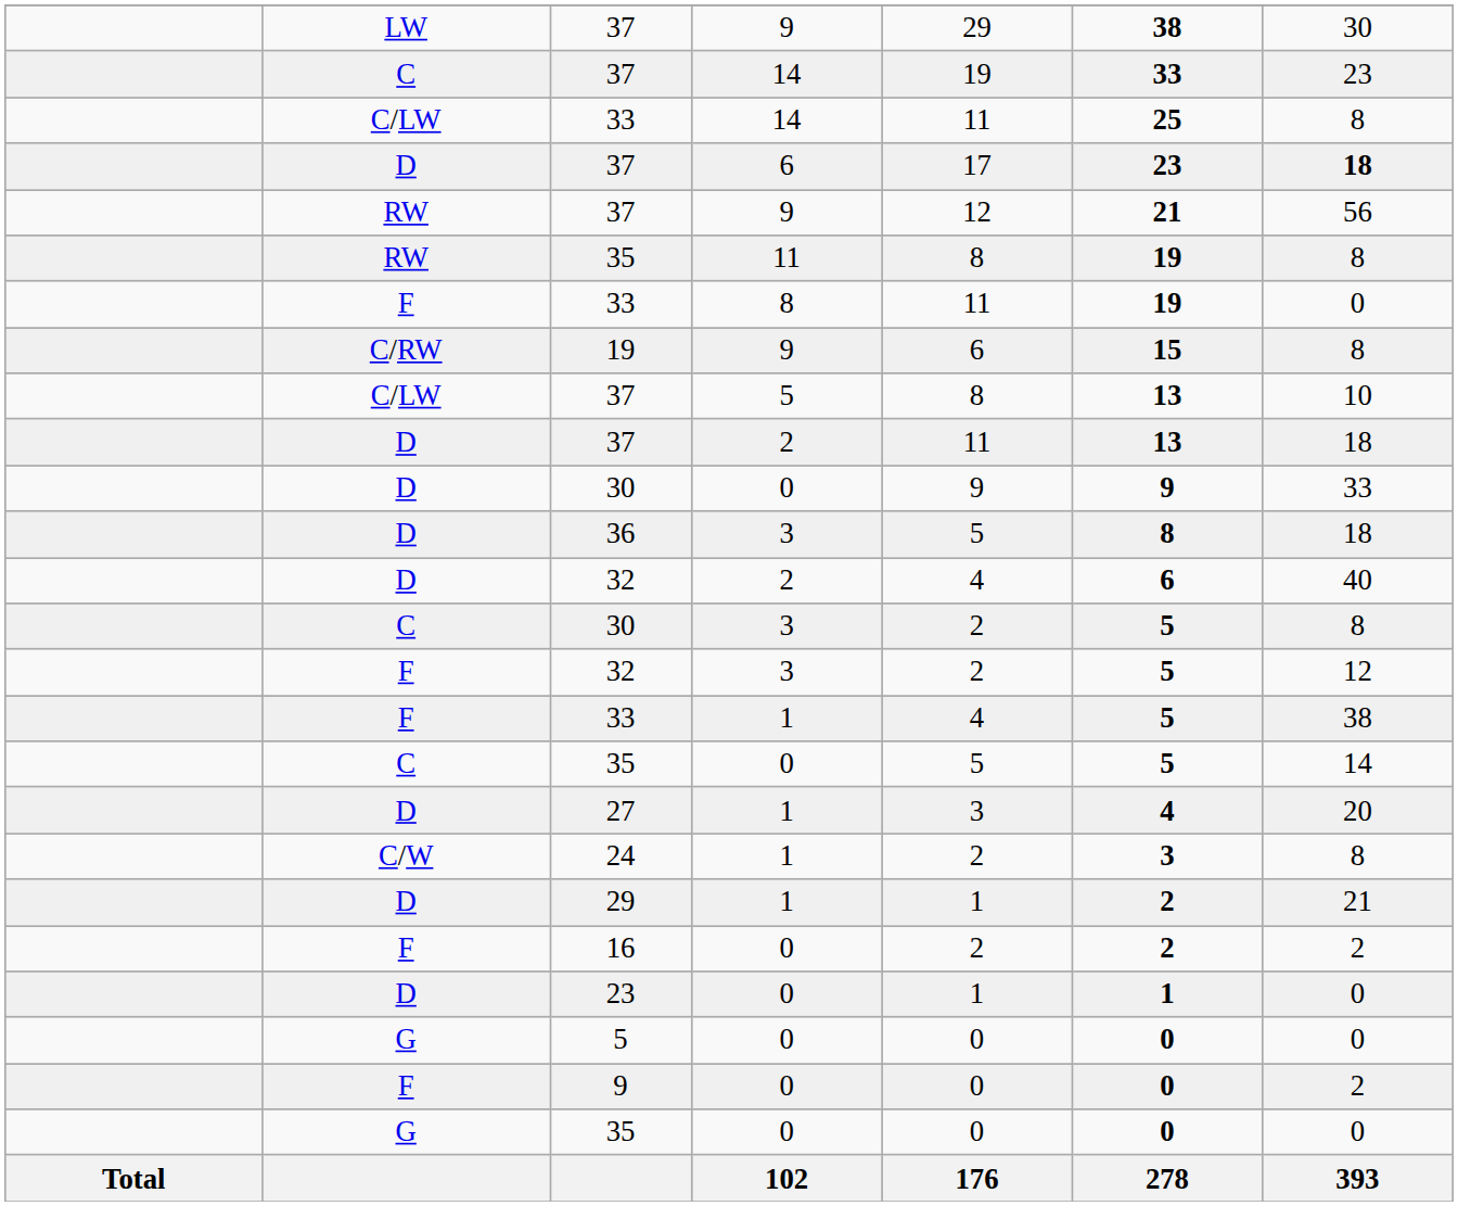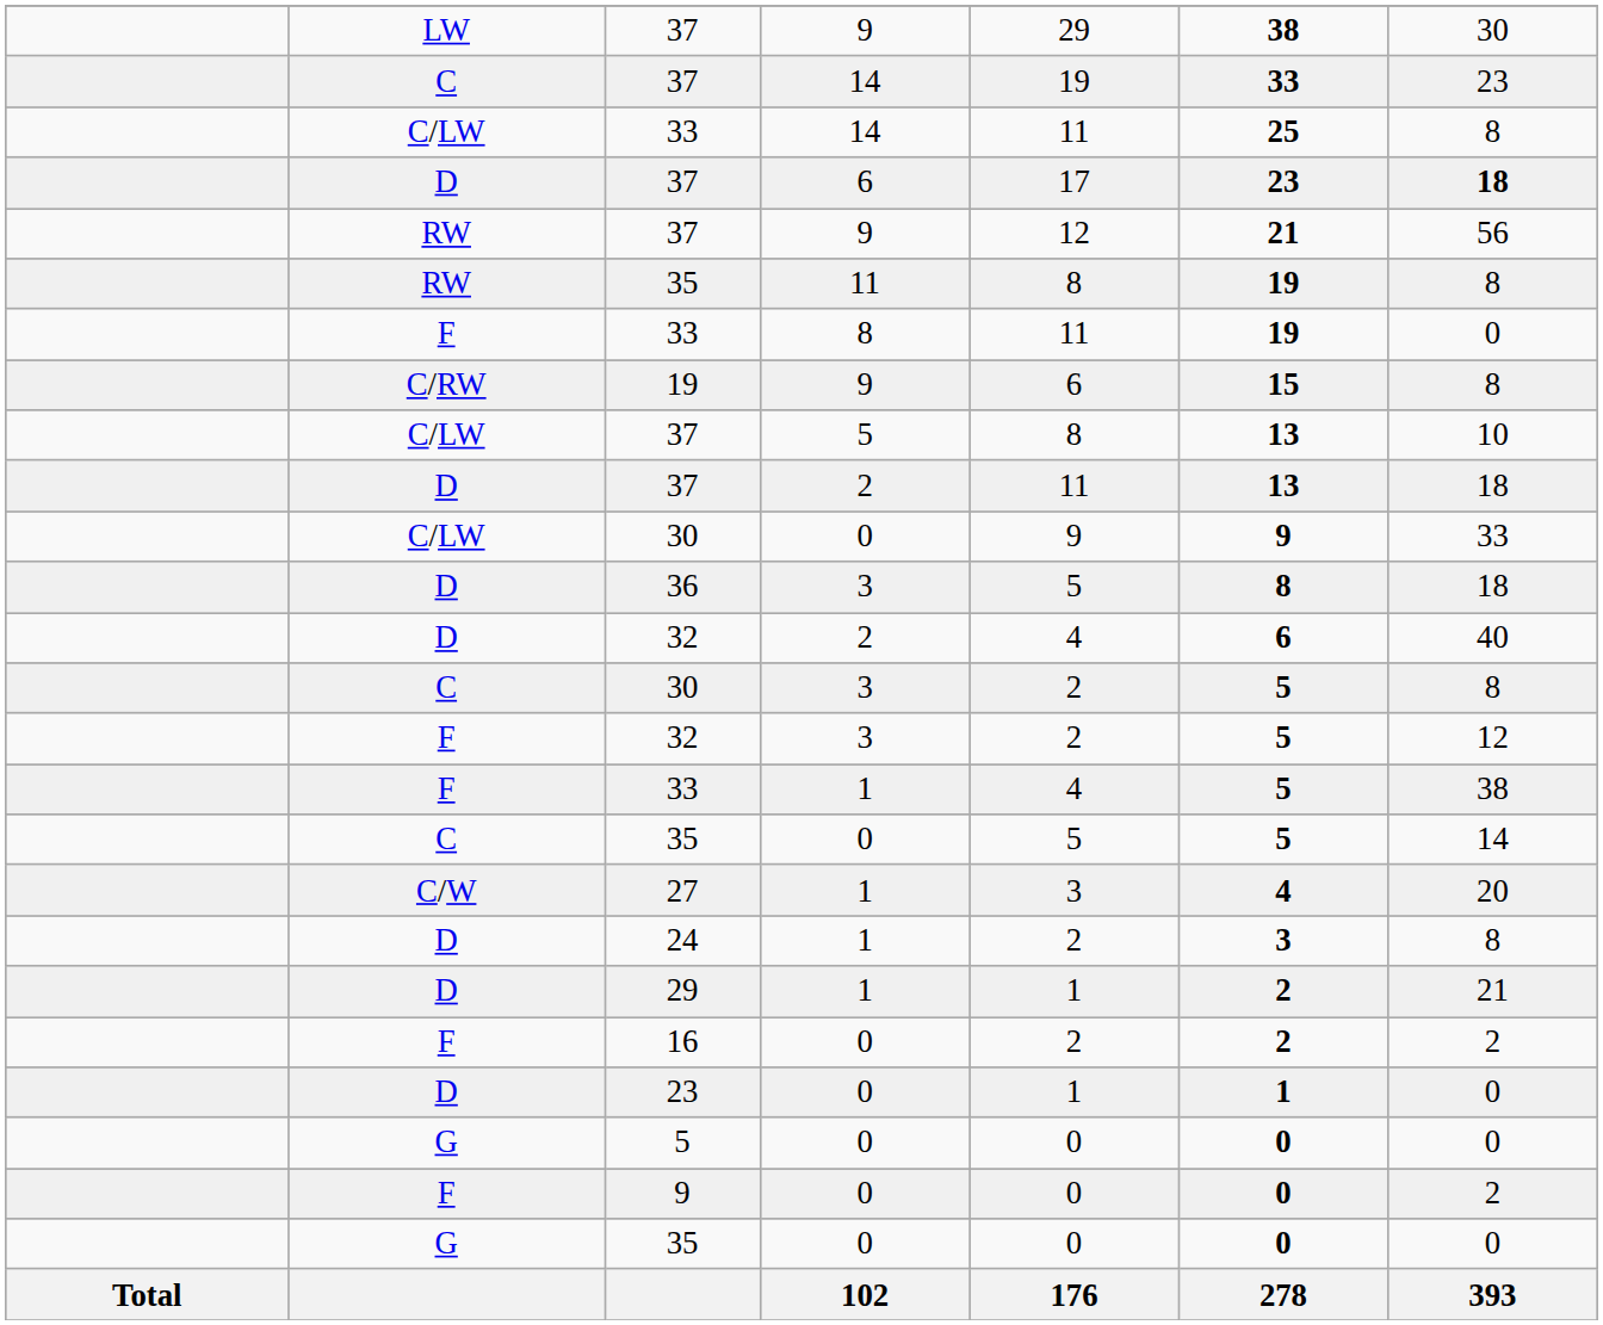 <table class="wikitable sortable" width=800>
 <tr align="center">
 </tr>
 <tr align="center" bgcolor="">
 <td></td>
 <td><a href='#'>LW</a></td>
 <td>37</td>
 <td>9</td>
 <td>29</td>
 <td><strong>38</strong></td>
 <td>30</td>
 </tr>
 <tr align="center" bgcolor="f0f0f0">
 <td></td>
 <td><a href='#'>C</a></td>
 <td>37</td>
 <td>14</td>
 <td>19</td>
 <td><strong>33</strong></td>
 <td>23</td>
 </tr>
 <tr align="center" bgcolor="">
 <td></td>
 <td><a href='#'>C</a>/<a href='#'>LW</a></td>
 <td>33</td>
 <td>14</td>
 <td>11</td>
 <td><strong>25</strong></td>
 <td>8</td>
 </tr>
 <tr align="center" bgcolor="f0f0f0">
 <td></td>
 <td><a href='#'>D</a></td>
 <td>37</td>
 <td>6</td>
 <td>17</td>
 <td><strong>23</strong></td>
 <td><strong>18</strong></td>
 </tr>
 <tr align="center" bgcolor="">
 <td></td>
 <td><a href='#'>RW</a></td>
 <td>37</td>
 <td>9</td>
 <td>12</td>
 <td><strong>21</strong></td>
 <td>56</td>
 </tr>
 <tr align="center" bgcolor="f0f0f0">
 <td></td>
 <td><a href='#'>RW</a></td>
 <td>35</td>
 <td>11</td>
 <td>8</td>
 <td><strong>19</strong></td>
 <td>8</td>
 </tr>
 <tr align="center" bgcolor="">
 <td></td>
 <td><a href='#'>F</a></td>
 <td>33</td>
 <td>8</td>
 <td>11</td>
 <td><strong>19</strong></td>
 <td>0</td>
 </tr>
 <tr align="center" bgcolor="f0f0f0">
 <td></td>
 <td><a href='#'>C</a>/<a href='#'>RW</a></td>
 <td>19</td>
 <td>9</td>
 <td>6</td>
 <td><strong>15</strong></td>
 <td>8</td>
 </tr>
 <tr align="center" bgcolor="">
 <td></td>
 <td><a href='#'>C</a>/<a href='#'>LW</a></td>
 <td>37</td>
 <td>5</td>
 <td>8</td>
 <td><strong>13</strong></td>
 <td>10</td>
 </tr>
 <tr align="center" bgcolor="f0f0f0">
 <td></td>
 <td><a href='#'>D</a></td>
 <td>37</td>
 <td>2</td>
 <td>11</td>
 <td><strong>13</strong></td>
 <td>18</td>
 </tr>
 <tr align="center" bgcolor="">
 <td></td>
-<td><a href='#'>D</a></td>
+<td><a href='#'>C</a>/<a href='#'>LW</a></td>
 <td>30</td>
 <td>0</td>
 <td>9</td>
 <td><strong>9</strong></td>
 <td>33</td>
 </tr>
 <tr align="center" bgcolor="f0f0f0">
 <td></td>
 <td><a href='#'>D</a></td>
 <td>36</td>
 <td>3</td>
 <td>5</td>
 <td><strong>8</strong></td>
 <td>18</td>
 </tr>
 <tr align="center" bgcolor="">
 <td></td>
 <td><a href='#'>D</a></td>
 <td>32</td>
 <td>2</td>
 <td>4</td>
 <td><strong>6</strong></td>
 <td>40</td>
 </tr>
 <tr align="center" bgcolor="f0f0f0">
 <td></td>
 <td><a href='#'>C</a></td>
 <td>30</td>
 <td>3</td>
 <td>2</td>
 <td><strong>5</strong></td>
 <td>8</td>
 </tr>
 <tr align="center" bgcolor="">
 <td></td>
 <td><a href='#'>F</a></td>
 <td>32</td>
 <td>3</td>
 <td>2</td>
 <td><strong>5</strong></td>
 <td>12</td>
 </tr>
 <tr align="center" bgcolor="f0f0f0">
 <td></td>
 <td><a href='#'>F</a></td>
 <td>33</td>
 <td>1</td>
 <td>4</td>
 <td><strong>5</strong></td>
 <td>38</td>
 </tr>
 <tr align="center" bgcolor="">
 <td></td>
 <td><a href='#'>C</a></td>
 <td>35</td>
 <td>0</td>
 <td>5</td>
 <td><strong>5</strong></td>
 <td>14</td>
 </tr>
 <tr align="center" bgcolor="f0f0f0">
 <td></td>
-<td><a href='#'>D</a></td>
+<td><a href='#'>C</a>/<a href='#'>W</a></td>
 <td>27</td>
 <td>1</td>
 <td>3</td>
 <td><strong>4</strong></td>
 <td>20</td>
 </tr>
 <tr align="center" bgcolor="">
 <td></td>
-<td><a href='#'>C</a>/<a href='#'>W</a></td>
+<td><a href='#'>D</a></td>
 <td>24</td>
 <td>1</td>
 <td>2</td>
 <td><strong>3</strong></td>
 <td>8</td>
 </tr>
 <tr align="center" bgcolor="f0f0f0">
 <td></td>
 <td><a href='#'>D</a></td>
 <td>29</td>
 <td>1</td>
 <td>1</td>
 <td><strong>2</strong></td>
 <td>21</td>
 </tr>
 <tr align="center" bgcolor="">
 <td></td>
 <td><a href='#'>F</a></td>
 <td>16</td>
 <td>0</td>
 <td>2</td>
 <td><strong>2</strong></td>
 <td>2</td>
 </tr>
 <tr align="center" bgcolor="f0f0f0">
 <td></td>
 <td><a href='#'>D</a></td>
 <td>23</td>
 <td>0</td>
 <td>1</td>
 <td><strong>1</strong></td>
 <td>0</td>
 </tr>
 <tr align="center" bgcolor="">
 <td></td>
 <td><a href='#'>G</a></td>
 <td>5</td>
 <td>0</td>
 <td>0</td>
 <td><strong>0</strong></td>
 <td>0</td>
 </tr>
 <tr align="center" bgcolor="f0f0f0">
 <td></td>
 <td><a href='#'>F</a></td>
 <td>9</td>
 <td>0</td>
 <td>0</td>
 <td><strong>0</strong></td>
 <td>2</td>
 </tr>
 <tr align="center" bgcolor="">
 <td></td>
 <td><a href='#'>G</a></td>
 <td>35</td>
 <td>0</td>
 <td>0</td>
 <td><strong>0</strong></td>
 <td>0</td>
 </tr>
 <tr>
 <th>Total</th>
 <th></th>
 <th></th>
 <th>102</th>
 <th>176</th>
 <th>278</th>
 <th>393</th>
 </tr>
 </table>
